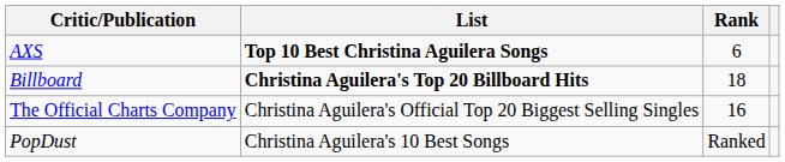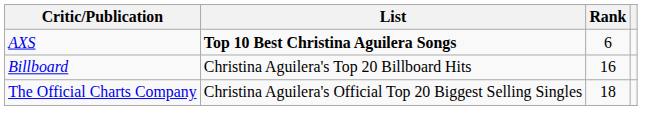 <table class="wikitable plainrowheaders sortable">
 <tr>
 <th>Critic/Publication</th>
 <th scope="col" class="unsortable">List</th>
 <th data-sort-type="number">Rank</th>
 <th scope="col" class="unsortable"></th>
 </tr>
 <tr Ad>
 <td><em><a href='#'>AXS</a></em></td>
 <td><strong>Top 10 Best Christina Aguilera Songs</strong></td>
 <td align=center>6</td>
 <td></td>
 </tr>
 <tr Ad>
 <td><em><a href='#'>Billboard</a></em></td>
-<td><strong>Christina Aguilera's Top 20 Billboard Hits</strong></td>
-<td align=center>18</td>
+<td>Christina Aguilera's Top 20 Billboard Hits</td>
+<td align=center>16</td>
 <td></td>
 </tr>
 <tr Ad>
 <td><a href='#'>The Official Charts Company</a></td>
 <td>Christina Aguilera's Official Top 20 Biggest Selling Singles</td>
-<td align=center>16</td>
-<td></td>
-</tr>
-<tr Ad>
-<td><em>PopDust</em></td>
-<td>Christina Aguilera's 10 Best Songs</td>
-<td align=center>Ranked</td>
+<td align=center>18</td>
 <td></td>
 </tr>
 </table>
